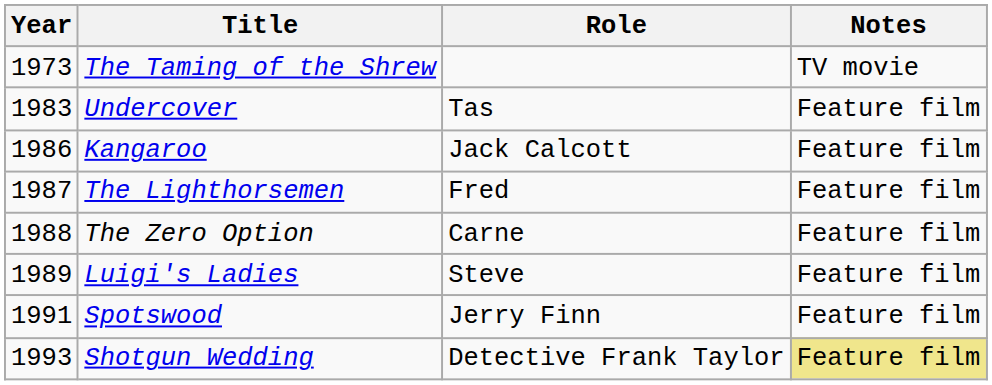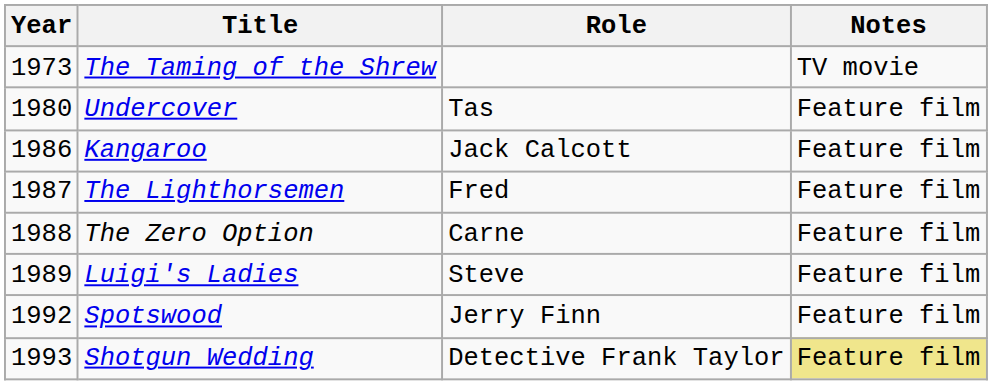 <table class="wikitable">
 <tr>
 <th>Year</th>
 <th>Title</th>
 <th>Role</th>
 <th>Notes</th>
 </tr>
 <tr>
 <td>1973</td>
 <td><em><a href='#'>The Taming of the Shrew</a></em></td>
 <td></td>
 <td>TV movie</td>
 </tr>
 <tr>
-<td>1983</td>
+<td>1980</td>
 <td><em><a href='#'>Undercover</a></em></td>
 <td>Tas</td>
 <td>Feature film</td>
 </tr>
 <tr>
 <td>1986</td>
 <td><em><a href='#'>Kangaroo</a></em></td>
 <td>Jack Calcott</td>
 <td>Feature film</td>
 </tr>
 <tr>
 <td>1987</td>
 <td><em><a href='#'>The Lighthorsemen</a></em></td>
 <td>Fred</td>
 <td>Feature film</td>
 </tr>
 <tr>
 <td>1988</td>
 <td><em>The Zero Option</em></td>
 <td>Carne</td>
 <td>Feature film</td>
 </tr>
 <tr>
 <td>1989</td>
 <td><em><a href='#'>Luigi's Ladies</a></em></td>
 <td>Steve</td>
 <td>Feature film</td>
 </tr>
 <tr>
-<td>1991</td>
+<td>1992</td>
 <td><em><a href='#'>Spotswood</a></em></td>
 <td>Jerry Finn</td>
 <td>Feature film</td>
 </tr>
 <tr>
 <td>1993</td>
 <td><em><a href='#'>Shotgun Wedding</a></em></td>
 <td>Detective Frank Taylor</td>
 <td style="background: khaki;">Feature film</td>
 </tr>
 </table>
